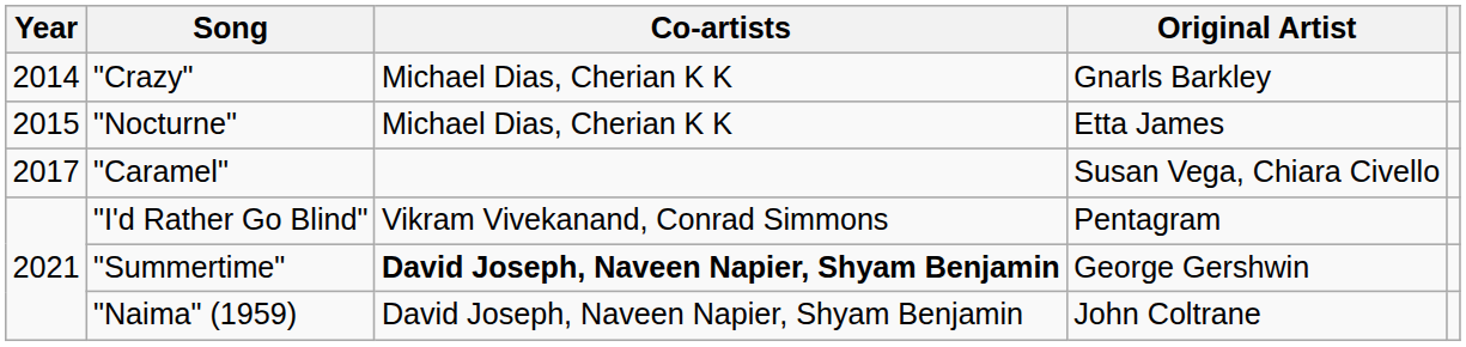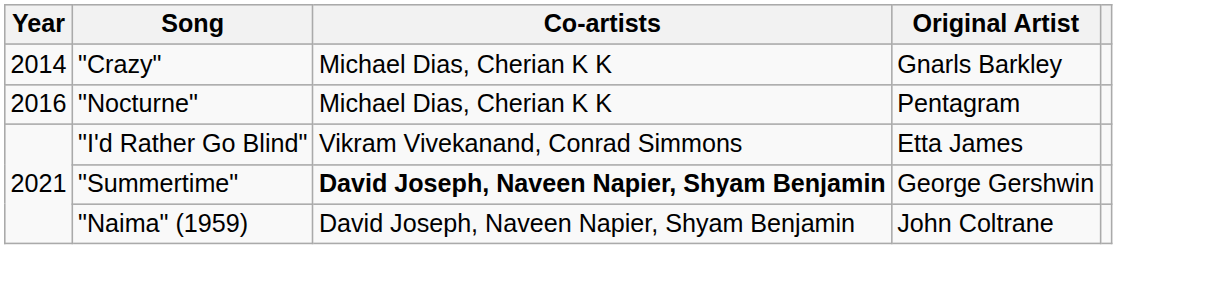 <table class="wikitable">
 <tr>
 <th scope="col">Year</th>
 <th scope="col">Song</th>
 <th scope="col">Co-artists</th>
 <th scope="col">Original Artist</th>
 <th class="unsortable" scope="col"></th>
 </tr>
 <tr>
 <td>2014</td>
 <td>"Crazy"</td>
 <td>Michael Dias, Cherian K K</td>
 <td>Gnarls Barkley</td>
 <td></td>
 </tr>
 <tr>
-<td>2015</td>
+<td>2016</td>
 <td>"Nocturne"</td>
 <td>Michael Dias, Cherian K K</td>
-<td>Etta James</td>
-<td></td>
-</tr>
-<tr>
-<td>2017</td>
-<td>"Caramel"</td>
-<td></td>
-<td>Susan Vega, Chiara Civello</td>
+<td>Pentagram</td>
 <td></td>
 </tr>
 <tr>
 <td rowspan="3">2021</td>
 <td>"I'd Rather Go Blind"</td>
 <td>Vikram Vivekanand, Conrad Simmons</td>
-<td>Pentagram</td>
+<td>Etta James</td>
 <td></td>
 </tr>
 <tr>
 <td>"Summertime"</td>
 <td><strong>David Joseph, Naveen Napier, Shyam Benjamin</strong></td>
 <td>George Gershwin</td>
 <td></td>
 </tr>
 <tr>
 <td>"Naima" (1959)</td>
 <td>David Joseph, Naveen Napier, Shyam Benjamin</td>
 <td>John Coltrane</td>
 <td></td>
 </tr>
 </table>
